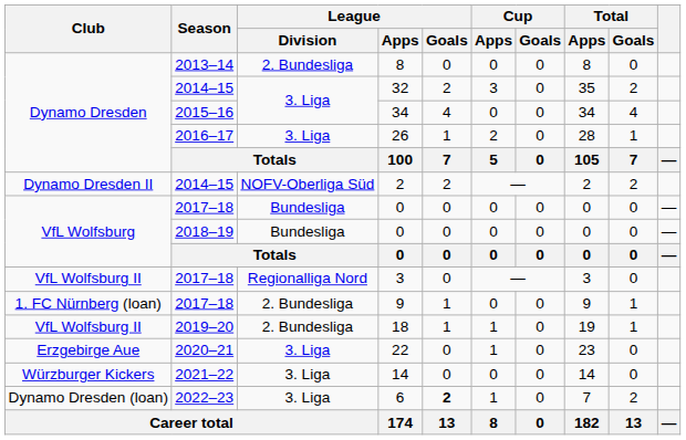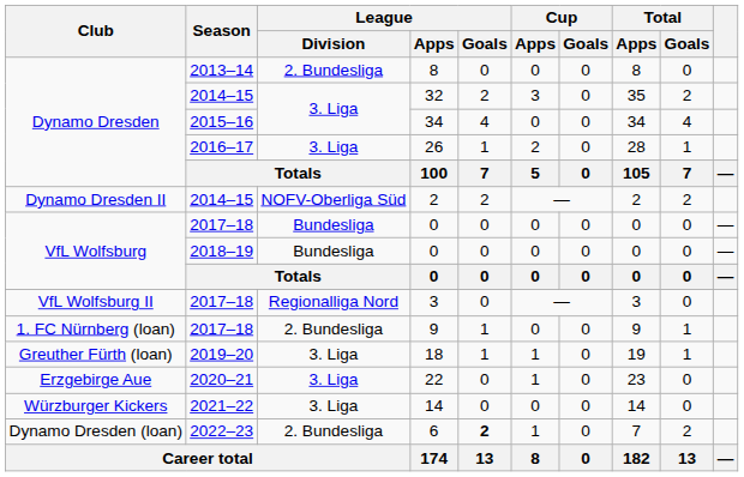 <table class="wikitable" style="text-align: center">
 <tr>
 <th rowspan="2">Club</th>
 <th rowspan="2">Season</th>
 <th colspan="3">League</th>
 <th colspan="2">Cup</th>
 <th colspan="2">Total</th>
 <th rowspan="2"></th>
 </tr>
 <tr>
 <th>Division</th>
 <th>Apps</th>
 <th>Goals</th>
 <th>Apps</th>
 <th>Goals</th>
 <th>Apps</th>
 <th>Goals</th>
 </tr>
 <tr>
 <td rowspan="5"><a href='#'>Dynamo Dresden</a></td>
 <td><a href='#'>2013–14</a></td>
 <td><a href='#'>2. Bundesliga</a></td>
 <td>8</td>
 <td>0</td>
 <td>0</td>
 <td>0</td>
 <td>8</td>
 <td>0</td>
 <td></td>
 </tr>
 <tr>
 <td><a href='#'>2014–15</a></td>
 <td rowspan="2"><a href='#'>3. Liga</a></td>
 <td>32</td>
 <td>2</td>
 <td>3</td>
 <td>0</td>
 <td>35</td>
 <td>2</td>
 <td></td>
 </tr>
 <tr>
 <td><a href='#'>2015–16</a></td>
 <td>34</td>
 <td>4</td>
 <td>0</td>
 <td>0</td>
 <td>34</td>
 <td>4</td>
 <td></td>
 </tr>
 <tr>
 <td><a href='#'>2016–17</a></td>
 <td><a href='#'>3. Liga</a></td>
 <td>26</td>
 <td>1</td>
 <td>2</td>
 <td>0</td>
 <td>28</td>
 <td>1</td>
 <td></td>
 </tr>
 <tr>
 <th colspan="2">Totals</th>
 <th>100</th>
 <th>7</th>
 <th>5</th>
 <th>0</th>
 <th>105</th>
 <th>7</th>
 <th>—</th>
 </tr>
 <tr>
 <td><a href='#'>Dynamo Dresden II</a></td>
 <td><a href='#'>2014–15</a></td>
 <td><a href='#'>NOFV-Oberliga Süd</a></td>
 <td>2</td>
 <td>2</td>
 <td colspan="2">—</td>
 <td>2</td>
 <td>2</td>
 <td></td>
 </tr>
 <tr>
 <td rowspan="3"><a href='#'>VfL Wolfsburg</a></td>
 <td><a href='#'>2017–18</a></td>
 <td><a href='#'>Bundesliga</a></td>
 <td>0</td>
 <td>0</td>
 <td>0</td>
 <td>0</td>
 <td>0</td>
 <td>0</td>
 <td>—</td>
 </tr>
 <tr>
 <td><a href='#'>2018–19</a></td>
 <td>Bundesliga</td>
 <td>0</td>
 <td>0</td>
 <td>0</td>
 <td>0</td>
 <td>0</td>
 <td>0</td>
 <td>—</td>
 </tr>
 <tr>
 <th colspan="2">Totals</th>
 <th>0</th>
 <th>0</th>
 <th>0</th>
 <th>0</th>
 <th>0</th>
 <th>0</th>
 <th>—</th>
 </tr>
 <tr>
 <td><a href='#'>VfL Wolfsburg II</a></td>
 <td><a href='#'>2017–18</a></td>
 <td><a href='#'>Regionalliga Nord</a></td>
 <td>3</td>
 <td>0</td>
 <td colspan="2">—</td>
 <td>3</td>
 <td>0</td>
 <td></td>
 </tr>
 <tr>
 <td><a href='#'>1. FC Nürnberg</a> (loan)</td>
 <td><a href='#'>2017–18</a></td>
 <td>2. Bundesliga</td>
 <td>9</td>
 <td>1</td>
 <td>0</td>
 <td>0</td>
 <td>9</td>
 <td>1</td>
 <td></td>
 </tr>
 <tr>
-<td><a href='#'>VfL Wolfsburg II</a></td>
+<td><a href='#'>Greuther Fürth</a> (loan)</td>
 <td><a href='#'>2019–20</a></td>
-<td>2. Bundesliga</td>
+<td>3. Liga</td>
 <td>18</td>
 <td>1</td>
 <td>1</td>
 <td>0</td>
 <td>19</td>
 <td>1</td>
 <td></td>
 </tr>
 <tr>
 <td><a href='#'>Erzgebirge Aue</a></td>
 <td><a href='#'>2020–21</a></td>
 <td><a href='#'>3. Liga</a></td>
 <td>22</td>
 <td>0</td>
 <td>1</td>
 <td>0</td>
 <td>23</td>
 <td>0</td>
 <td></td>
 </tr>
 <tr>
 <td><a href='#'>Würzburger Kickers</a></td>
 <td><a href='#'>2021–22</a></td>
 <td>3. Liga</td>
 <td>14</td>
 <td>0</td>
 <td>0</td>
 <td>0</td>
 <td>14</td>
 <td>0</td>
 <td></td>
 </tr>
 <tr>
 <td>Dynamo Dresden (loan)</td>
 <td><a href='#'>2022–23</a></td>
-<td>3. Liga</td>
+<td>2. Bundesliga</td>
 <td>6</td>
 <td><strong>2</strong></td>
 <td>1</td>
 <td>0</td>
 <td>7</td>
 <td>2</td>
 <td></td>
 </tr>
 <tr>
 <th colspan="3">Career total</th>
 <th>174</th>
 <th>13</th>
 <th>8</th>
 <th>0</th>
 <th>182</th>
 <th>13</th>
 <th>—</th>
 </tr>
 </table>
